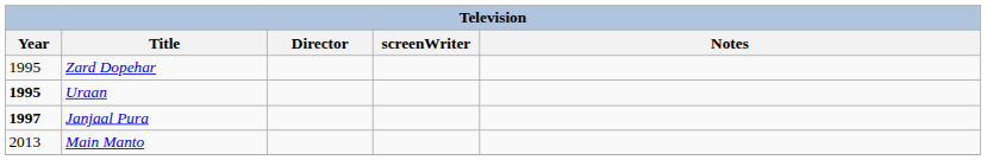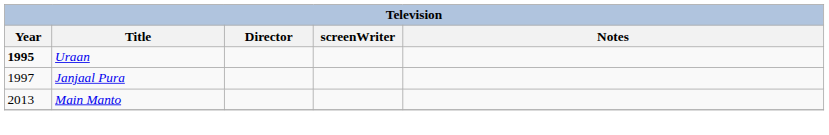 <table class="wikitable sortable">
 <tr>
 <th colspan=5 style="background: LightSteelBlue;">Television</th>
 </tr>
 <tr>
 <th style="width:50px;">Year</th>
 <th style="width:200px;">Title</th>
 <th style="width:100px;">Director</th>
 <th style="width:100px;">screenWriter</th>
 <th class=unsortable style="width:500px;">Notes</th>
 </tr>
 <tr>
-<td>1995</td>
-<td><em><a href='#'>Zard Dopehar</a></em></td>
-<td></td>
-<td></td>
-<td></td>
-</tr>
-<tr>
 <td><strong>1995</strong></td>
 <td><em><a href='#'>Uraan</a></em></td>
 <td></td>
 <td></td>
 <td></td>
 </tr>
 <tr>
-<td><strong>1997</strong></td>
+<td>1997</td>
 <td><em><a href='#'>Janjaal Pura</a></em></td>
 <td></td>
 <td></td>
 <td></td>
 </tr>
 <tr>
 <td>2013</td>
 <td><em><a href='#'>Main Manto</a></em></td>
 <td></td>
 <td></td>
 <td></td>
 </tr>
 <tr>
 </tr>
 </table>
